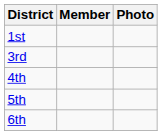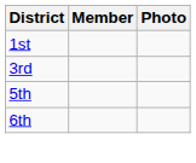 <table class="wikitable sortable">
 <tr>
 <th>District</th>
 <th>Member</th>
 <th>Photo</th>
 </tr>
 <tr>
 <td><a href='#'>1st</a></td>
 <td></td>
 <td></td>
 </tr>
 <tr>
 <td><a href='#'>3rd</a></td>
 <td></td>
 <td></td>
 </tr>
 <tr>
-<td><a href='#'>4th</a></td>
-<td></td>
-<td></td>
-</tr>
-<tr>
 <td><a href='#'>5th</a></td>
 <td></td>
 <td></td>
 </tr>
 <tr>
 <td><a href='#'>6th</a></td>
 <td></td>
 <td></td>
 </tr>
 </table>
